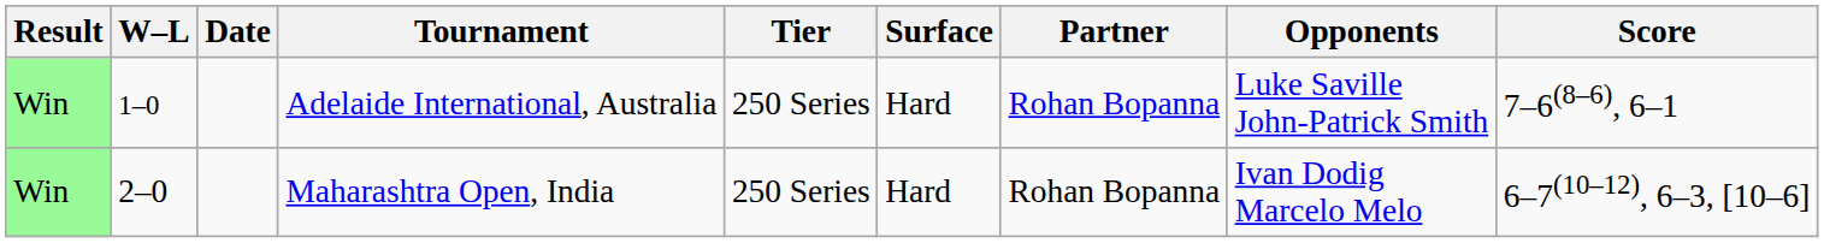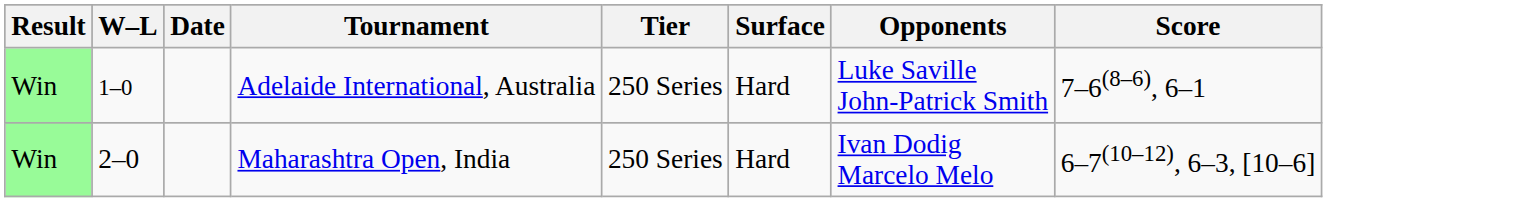 <table class="sortable wikitable">
 <tr>
 <th>Result</th>
 <th class=unsortable>W–L</th>
 <th>Date</th>
 <th>Tournament</th>
 <th>Tier</th>
 <th>Surface</th>
-<th>Partner</th>
 <th>Opponents</th>
 <th class=unsortable>Score</th>
 </tr>
 <tr>
 <td bgcolor=98FB98>Win</td>
 <td><small>1–0</small></td>
 <td><a href='#'></a></td>
 <td><a href='#'>Adelaide International</a>, Australia</td>
 <td>250 Series</td>
 <td>Hard</td>
-<td> <a href='#'>Rohan Bopanna</a></td>
 <td> <a href='#'>Luke Saville</a> <br>  <a href='#'>John-Patrick Smith</a></td>
 <td>7–6<sup>(8–6)</sup>, 6–1</td>
 </tr>
 <tr>
 <td bgcolor=98fb98>Win</td>
 <td>2–0</td>
 <td><a href='#'></a></td>
 <td><a href='#'>Maharashtra Open</a>, India</td>
 <td>250 Series</td>
 <td>Hard</td>
-<td> Rohan Bopanna</td>
 <td> <a href='#'>Ivan Dodig</a><br> <a href='#'>Marcelo Melo</a></td>
 <td>6–7<sup>(10–12)</sup>, 6–3, [10–6]</td>
 </tr>
 </table>
